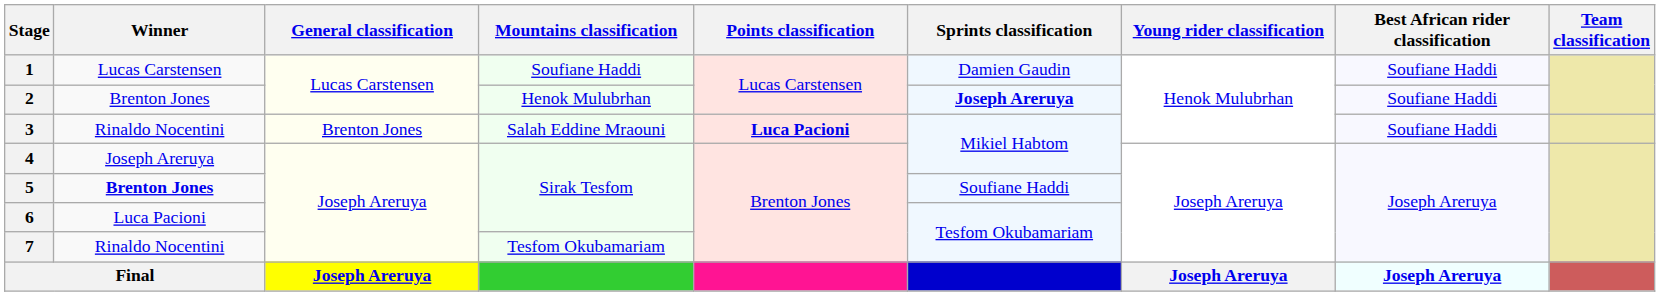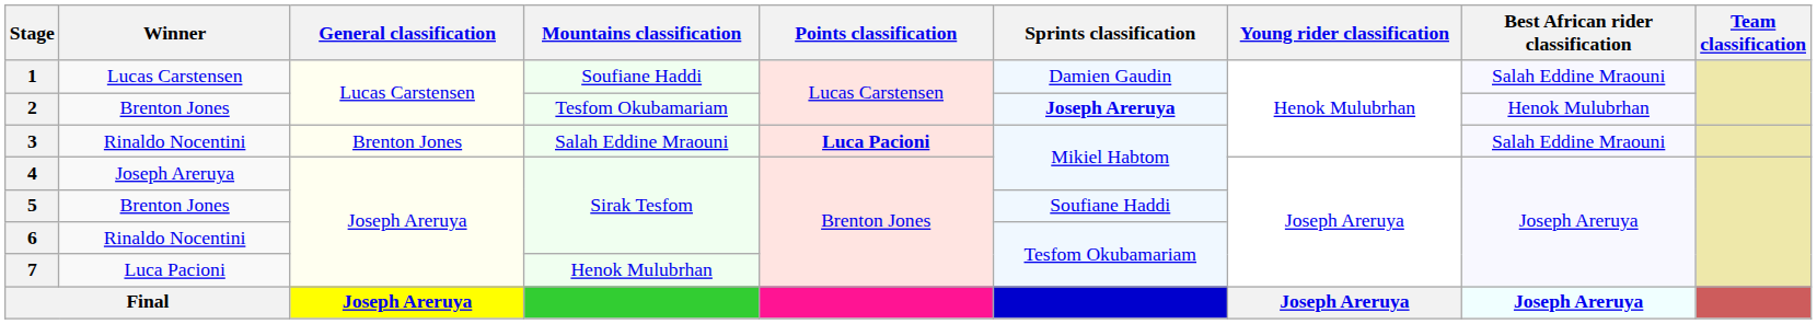 <table class="wikitable" style="text-align: center; font-size:smaller;">
 <tr>
 <th scope="col" style="width:1%;">Stage</th>
 <th scope="col" style="width:14%;">Winner</th>
 <th scope="col" style="width:14%;"><a href='#'>General classification</a><br></th>
 <th scope="col" style="width:14%;"><a href='#'>Mountains classification</a><br></th>
 <th scope="col" style="width:14%;"><a href='#'>Points classification</a><br></th>
 <th scope="col" style="width:14%;">Sprints classification<br></th>
 <th scope="col" style="width:14%;"><a href='#'>Young rider classification</a><br></th>
 <th scope="col" style="width:14%;">Best African rider classification<br></th>
 <th scope="col" style="width:14%;"><a href='#'>Team classification</a></th>
 </tr>
 <tr>
 <th scope="row">1</th>
 <td><a href='#'>Lucas Carstensen</a></td>
 <td style="background:Ivory;" rowspan="2"><a href='#'>Lucas Carstensen</a></td>
 <td style="background:Honeydew;"><a href='#'>Soufiane Haddi</a></td>
 <td style="background:MistyRose" rowspan="2"><a href='#'>Lucas Carstensen</a></td>
 <td style="background:AliceBlue"><a href='#'>Damien Gaudin</a></td>
 <td style="background:White" rowspan="3"><a href='#'>Henok Mulubrhan</a></td>
-<td style="background:GhostWhite;"><a href='#'>Soufiane Haddi</a></td>
+<td style="background:GhostWhite;"><a href='#'>Salah Eddine Mraouni</a></td>
 <td style="background:PaleGoldenrod;" rowspan="2"></td>
 </tr>
 <tr>
 <th scope="row">2</th>
 <td><a href='#'>Brenton Jones</a></td>
-<td style="background:Honeydew;"><a href='#'>Henok Mulubrhan</a></td>
+<td style="background:Honeydew;"><a href='#'>Tesfom Okubamariam</a></td>
 <td style="background:AliceBlue"><strong><a href='#'>Joseph Areruya</a></strong></td>
-<td style="background:GhostWhite;"><a href='#'>Soufiane Haddi</a></td>
+<td style="background:GhostWhite;"><a href='#'>Henok Mulubrhan</a></td>
 </tr>
 <tr>
 <th scope="row">3</th>
 <td><a href='#'>Rinaldo Nocentini</a></td>
 <td style="background:Ivory;"><a href='#'>Brenton Jones</a></td>
 <td style="background:Honeydew;"><a href='#'>Salah Eddine Mraouni</a></td>
 <td style="background:MistyRose"><strong><a href='#'>Luca Pacioni</a></strong></td>
 <td style="background:AliceBlue" rowspan="2"><a href='#'>Mikiel Habtom</a></td>
-<td style="background:GhostWhite;"><a href='#'>Soufiane Haddi</a></td>
+<td style="background:GhostWhite;"><a href='#'>Salah Eddine Mraouni</a></td>
 <td style="background:PaleGoldenrod;"></td>
 </tr>
 <tr>
 <th scope="row">4</th>
 <td><a href='#'>Joseph Areruya</a></td>
 <td style="background:Ivory;" rowspan="4"><a href='#'>Joseph Areruya</a></td>
 <td style="background:Honeydew;" rowspan="3"><a href='#'>Sirak Tesfom</a></td>
 <td style="background:MistyRose" rowspan="4"><a href='#'>Brenton Jones</a></td>
 <td style="background:White" rowspan="4"><a href='#'>Joseph Areruya</a></td>
 <td style="background:GhostWhite;" rowspan="4"><a href='#'>Joseph Areruya</a></td>
 <td style="background:PaleGoldenrod;" rowspan="4"></td>
 </tr>
 <tr>
 <th scope="row">5</th>
-<td><strong><a href='#'>Brenton Jones</a></strong></td>
+<td><a href='#'>Brenton Jones</a></td>
 <td style="background:AliceBlue"><a href='#'>Soufiane Haddi</a></td>
 </tr>
 <tr>
 <th scope="row">6</th>
-<td><a href='#'>Luca Pacioni</a></td>
+<td><a href='#'>Rinaldo Nocentini</a></td>
 <td style="background:AliceBlue" rowspan="2"><a href='#'>Tesfom Okubamariam</a></td>
 </tr>
 <tr>
 <th scope="row">7</th>
-<td><a href='#'>Rinaldo Nocentini</a></td>
-<td style="background:Honeydew;"><a href='#'>Tesfom Okubamariam</a></td>
+<td><a href='#'>Luca Pacioni</a></td>
+<td style="background:Honeydew;"><a href='#'>Henok Mulubrhan</a></td>
 </tr>
 <tr>
 <th colspan="2">Final</th>
 <th style="background:Yellow;"><a href='#'>Joseph Areruya</a></th>
 <th style="background:LimeGreen;"></th>
 <th style="background:DeepPink;"></th>
 <th style="background:MediumBlue;"></th>
 <th><a href='#'>Joseph Areruya</a></th>
 <th style="background:Azure;"><a href='#'>Joseph Areruya</a></th>
 <th style="background:IndianRed;"></th>
 </tr>
 </table>
